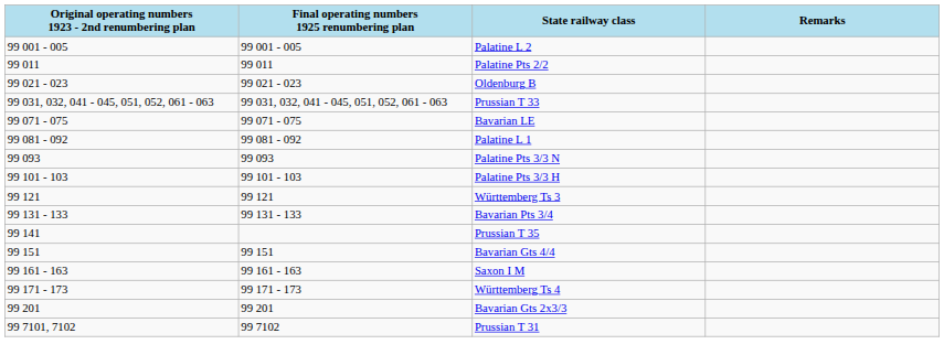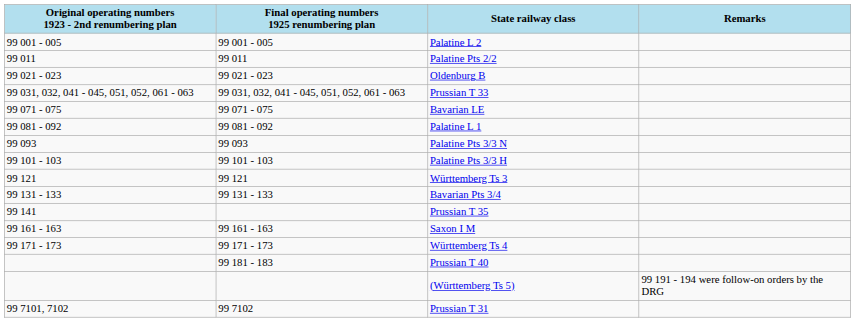 <table class="wikitable" width="100%">
 <tr>
 <th style="background-color:#B2DFEE;" width="25%">Original operating numbers<br> 1923 - 2nd renumbering plan</th>
 <th style="background-color:#B2DFEE;" width="25%">Final operating numbers <br>1925 renumbering plan</th>
 <th style="background-color:#B2DFEE;" width="25%">State railway class</th>
 <th style="background-color:#B2DFEE;"  width="25%">Remarks</th>
 </tr>
 <tr>
 <td>99 001 - 005</td>
 <td>99 001 - 005</td>
 <td><a href='#'>Palatine L 2</a></td>
 <td></td>
 </tr>
 <tr>
 <td>99 011</td>
 <td>99 011</td>
 <td><a href='#'>Palatine Pts 2/2</a></td>
 <td></td>
 </tr>
 <tr>
 <td>99 021 - 023</td>
 <td>99 021 - 023</td>
 <td><a href='#'>Oldenburg B</a></td>
 <td></td>
 </tr>
 <tr>
 <td>99 031, 032, 041 - 045, 051, 052, 061 - 063</td>
 <td>99 031, 032, 041 - 045, 051, 052, 061 - 063</td>
 <td><a href='#'>Prussian T 33</a></td>
 <td></td>
 </tr>
 <tr>
 <td>99 071 - 075</td>
 <td>99 071 - 075</td>
 <td><a href='#'>Bavarian LE</a></td>
 <td></td>
 </tr>
 <tr>
 <td>99 081 - 092</td>
 <td>99 081 - 092</td>
 <td><a href='#'>Palatine L 1</a></td>
 <td></td>
 </tr>
 <tr>
 <td>99 093</td>
 <td>99 093</td>
 <td><a href='#'>Palatine Pts 3/3 N</a></td>
 <td></td>
 </tr>
 <tr>
 <td>99 101 - 103</td>
 <td>99 101 - 103</td>
 <td><a href='#'>Palatine Pts 3/3 H</a></td>
 <td></td>
 </tr>
 <tr>
 <td>99 121</td>
 <td>99 121</td>
 <td><a href='#'>Württemberg Ts 3</a></td>
 <td></td>
 </tr>
 <tr>
 <td>99 131 - 133</td>
 <td>99 131 - 133</td>
 <td><a href='#'>Bavarian Pts 3/4</a></td>
 <td></td>
 </tr>
 <tr>
 <td>99 141</td>
 <td></td>
 <td><a href='#'>Prussian T 35</a></td>
 <td></td>
 </tr>
 <tr>
-<td>99 151</td>
-<td>99 151</td>
-<td><a href='#'>Bavarian Gts 4/4</a></td>
-<td></td>
-</tr>
-<tr>
 <td>99 161 - 163</td>
 <td>99 161 - 163</td>
 <td><a href='#'>Saxon I M</a></td>
 <td></td>
 </tr>
 <tr>
 <td>99 171 - 173</td>
 <td>99 171 - 173</td>
 <td><a href='#'>Württemberg Ts 4</a></td>
 <td></td>
 </tr>
 <tr>
-<td>99 201</td>
-<td>99 201</td>
-<td><a href='#'>Bavarian Gts 2x3/3</a></td>
 <td></td>
+<td>99 181 - 183</td>
+<td><a href='#'>Prussian T 40</a></td>
+<td></td>
+</tr>
+<tr>
+<td></td>
+<td></td>
+<td><a href='#'>(Württemberg Ts 5)</a></td>
+<td>99 191 - 194 were follow-on orders by the DRG</td>
 </tr>
 <tr>
 <td>99 7101, 7102</td>
 <td>99 7102</td>
 <td><a href='#'>Prussian T 31</a></td>
 <td></td>
 </tr>
 </table>
